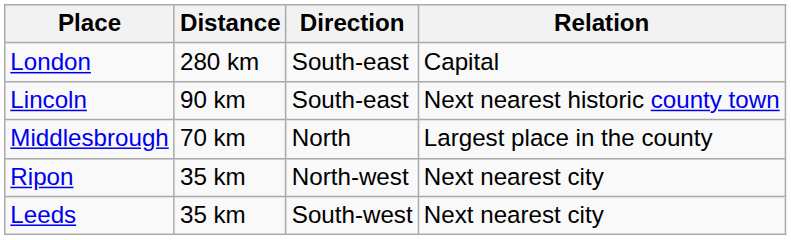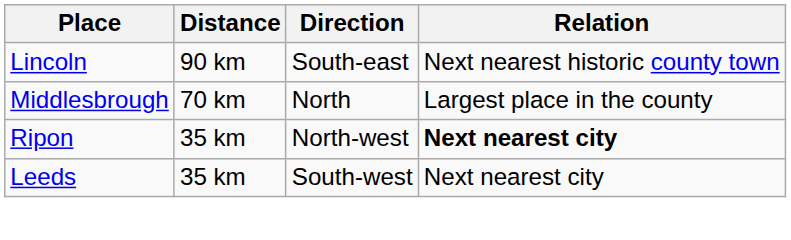 <table class="wikitable mw-collapsible">
 <tr>
 <th>Place</th>
 <th>Distance</th>
 <th>Direction</th>
 <th>Relation</th>
-</tr>
-<tr>
-<td><a href='#'>London</a></td>
-<td>280 km</td>
-<td>South-east</td>
-<td>Capital</td>
 </tr>
 <tr>
 <td><a href='#'>Lincoln</a></td>
 <td>90 km</td>
 <td>South-east</td>
 <td>Next nearest historic <a href='#'>county town</a></td>
 </tr>
 <tr>
 <td><a href='#'>Middlesbrough</a></td>
 <td>70 km</td>
 <td>North</td>
 <td>Largest place in the county</td>
 </tr>
 <tr>
 <td><a href='#'>Ripon</a></td>
 <td>35 km</td>
 <td>North-west</td>
-<td>Next nearest city</td>
+<td><strong>Next nearest city</strong></td>
 </tr>
 <tr>
 <td><a href='#'>Leeds</a></td>
 <td>35 km</td>
 <td>South-west</td>
 <td>Next nearest city</td>
 </tr>
 </table>
